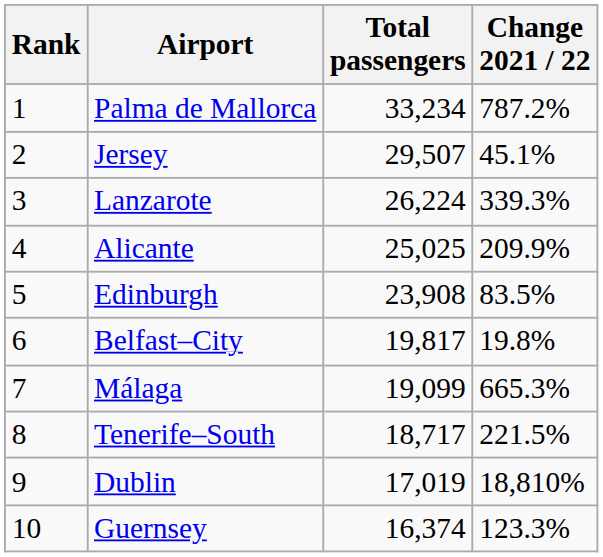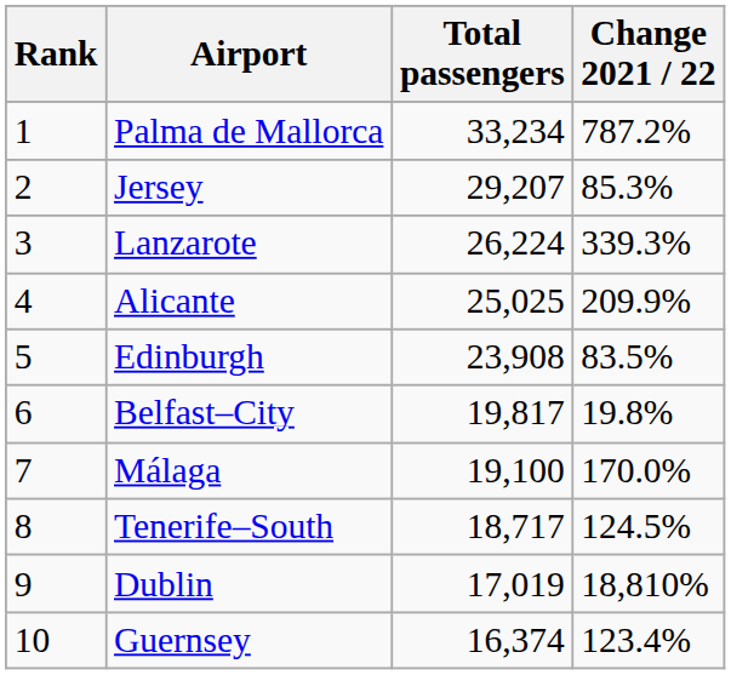 <table class="wikitable sortable">
 <tr>
 <th>Rank</th>
 <th>Airport</th>
 <th>Total <br>passengers</th>
 <th>Change<br>2021 / 22</th>
 </tr>
 <tr>
 <td>1</td>
 <td><a href='#'>Palma de Mallorca</a></td>
 <td align='right'>33,234</td>
 <td> 787.2%</td>
 </tr>
 <tr>
 <td>2</td>
 <td><a href='#'>Jersey</a></td>
-<td align='right'>29,507</td>
-<td> 45.1%</td>
+<td align='right'>29,207</td>
+<td> 85.3%</td>
 </tr>
 <tr>
 <td>3</td>
 <td><a href='#'>Lanzarote</a></td>
 <td align='right'>26,224</td>
 <td> 339.3%</td>
 </tr>
 <tr>
 <td>4</td>
 <td><a href='#'>Alicante</a></td>
 <td align='right'>25,025</td>
 <td> 209.9%</td>
 </tr>
 <tr>
 <td>5</td>
 <td><a href='#'>Edinburgh</a></td>
 <td align='right'>23,908</td>
 <td> 83.5%</td>
 </tr>
 <tr>
 <td>6</td>
 <td><a href='#'>Belfast–City</a></td>
 <td align='right'>19,817</td>
 <td> 19.8%</td>
 </tr>
 <tr>
 <td>7</td>
 <td><a href='#'>Málaga</a></td>
-<td align='right'>19,099</td>
-<td> 665.3%</td>
+<td align='right'>19,100</td>
+<td> 170.0%</td>
 </tr>
 <tr>
 <td>8</td>
 <td><a href='#'>Tenerife–South</a></td>
 <td align='right'>18,717</td>
-<td> 221.5%</td>
+<td> 124.5%</td>
 </tr>
 <tr>
 <td>9</td>
 <td><a href='#'>Dublin</a></td>
 <td align='right'>17,019</td>
 <td> 18,810%</td>
 </tr>
 <tr>
 <td>10</td>
 <td><a href='#'>Guernsey</a></td>
 <td align='right'>16,374</td>
-<td> 123.3%</td>
+<td> 123.4%</td>
 </tr>
 </table>
